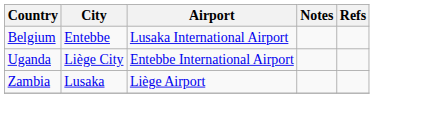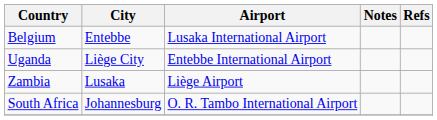 <table class="wikitable sortable">
 <tr>
 <th>Country</th>
 <th>City</th>
 <th>Airport</th>
 <th>Notes</th>
 <th>Refs</th>
 </tr>
 <tr>
 <td><a href='#'>Belgium</a></td>
 <td><a href='#'>Entebbe</a></td>
 <td><a href='#'>Lusaka International Airport</a></td>
 <td></td>
 <td align=center></td>
 </tr>
 <tr>
 <td><a href='#'>Uganda</a></td>
 <td><a href='#'>Liège City</a></td>
 <td><a href='#'>Entebbe International Airport</a></td>
 <td></td>
 <td align=center></td>
 </tr>
 <tr>
 <td><a href='#'>Zambia</a></td>
 <td><a href='#'>Lusaka</a></td>
 <td><a href='#'>Liège Airport</a></td>
 <td></td>
 <td align=center></td>
 </tr>
 <tr>
+<td><a href='#'>South Africa</a></td>
+<td><a href='#'>Johannesburg</a></td>
+<td><a href='#'>O. R. Tambo International Airport</a></td>
+<td></td>
+<td align=center></td>
+</tr>
+<tr>
 </tr>
 </table>
